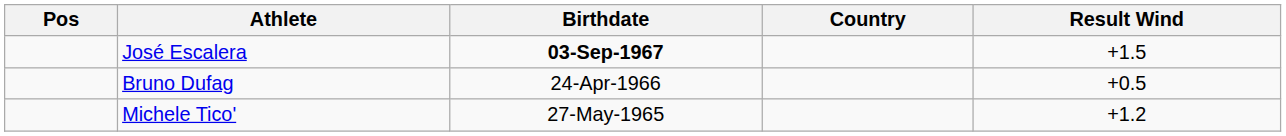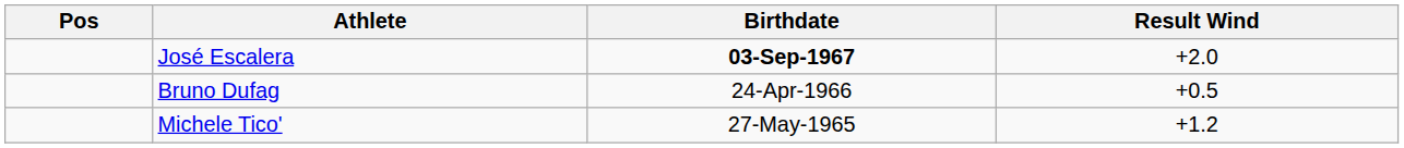 <table class="wikitable"  style="text-align:center; width:65%;">
 <tr>
 <th>Pos</th>
 <th>Athlete</th>
 <th>Birthdate</th>
-<th>Country</th>
 <th>Result Wind</th>
 </tr>
 <tr>
 <td align=center></td>
 <td align=left><a href='#'>José Escalera</a></td>
 <td><strong>03-Sep-1967</strong></td>
-<td align=left></td>
-<td> +1.5</td>
+<td> +2.0</td>
 </tr>
 <tr>
 <td align=center></td>
 <td align=left><a href='#'>Bruno Dufag</a></td>
 <td>24-Apr-1966</td>
-<td align=left></td>
 <td> +0.5</td>
 </tr>
 <tr>
 <td align=center></td>
 <td align=left><a href='#'>Michele Tico'</a></td>
 <td>27-May-1965</td>
-<td align=left></td>
 <td> +1.2</td>
 </tr>
 </table>
